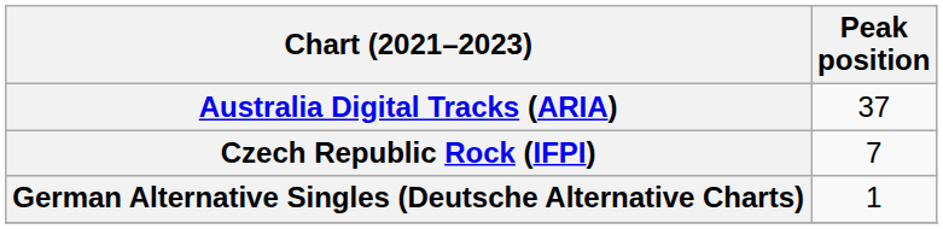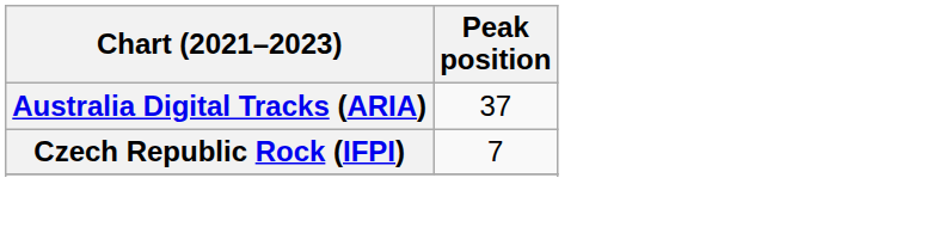 <table class="wikitable sortable plainrowheaders" style="text-align:center">
 <tr>
 <th scope="col">Chart (2021–2023)</th>
 <th scope="col">Peak<br>position</th>
 </tr>
 <tr>
 <th scope="row"><a href='#'>Australia Digital Tracks</a> (<a href='#'>ARIA</a>)</th>
 <td>37</td>
 </tr>
 <tr>
 <th scope="row">Czech Republic <a href='#'>Rock</a> (<a href='#'>IFPI</a>)</th>
 <td>7</td>
 </tr>
 <tr>
-<th scope="row">German Alternative Singles (Deutsche Alternative Charts)</th>
-<td>1</td>
-</tr>
-<tr>
 </tr>
 <tr>
 </tr>
 </table>
